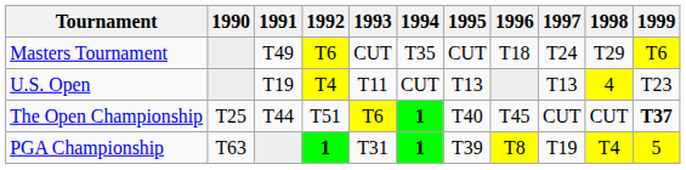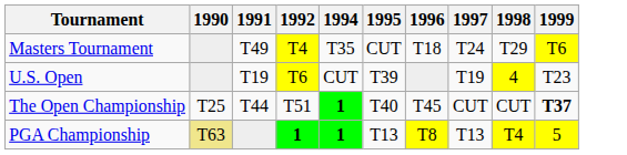 <table class="wikitable" style="font-size:95%;text-align:center;">
 <tr>
 <th>Tournament</th>
 <th>1990</th>
 <th>1991</th>
 <th>1992</th>
-<th>1993</th>
 <th>1994</th>
 <th>1995</th>
 <th>1996</th>
 <th>1997</th>
 <th>1998</th>
 <th>1999</th>
 </tr>
 <tr>
 <td align=left><a href='#'>Masters Tournament</a></td>
 <td style="background:#eeeeee;"></td>
 <td>T49</td>
-<td style="background:yellow;">T6</td>
-<td>CUT</td>
+<td style="background:yellow;">T4</td>
 <td>T35</td>
 <td>CUT</td>
 <td>T18</td>
 <td>T24</td>
 <td>T29</td>
 <td style="background:yellow;">T6</td>
 </tr>
 <tr>
 <td align=left><a href='#'>U.S. Open</a></td>
 <td style="background:#eeeeee;"></td>
 <td>T19</td>
-<td style="background:yellow;">T4</td>
-<td>T11</td>
+<td style="background:yellow;">T6</td>
 <td>CUT</td>
-<td>T13</td>
+<td>T39</td>
 <td style="background:#eeeeee;"></td>
-<td>T13</td>
+<td>T19</td>
 <td style="background:yellow;">4</td>
 <td>T23</td>
 </tr>
 <tr>
 <td align=left><a href='#'>The Open Championship</a></td>
 <td>T25</td>
 <td>T44</td>
 <td>T51</td>
-<td style="background:yellow;">T6</td>
 <td style="background:lime;"><strong>1</strong></td>
 <td>T40</td>
 <td>T45</td>
 <td>CUT</td>
 <td>CUT</td>
 <td><strong>T37</strong></td>
 </tr>
 <tr>
 <td align=left><a href='#'>PGA Championship</a></td>
-<td>T63</td>
+<td style="background: khaki;">T63</td>
 <td style="background:#eeeeee;"></td>
 <td style="background:lime;"><strong>1</strong></td>
-<td>T31</td>
 <td style="background:lime;"><strong>1</strong></td>
-<td>T39</td>
+<td>T13</td>
 <td style="background:yellow;">T8</td>
-<td>T19</td>
+<td>T13</td>
 <td style="background:yellow;">T4</td>
 <td style="background:yellow;">5</td>
 </tr>
 </table>
